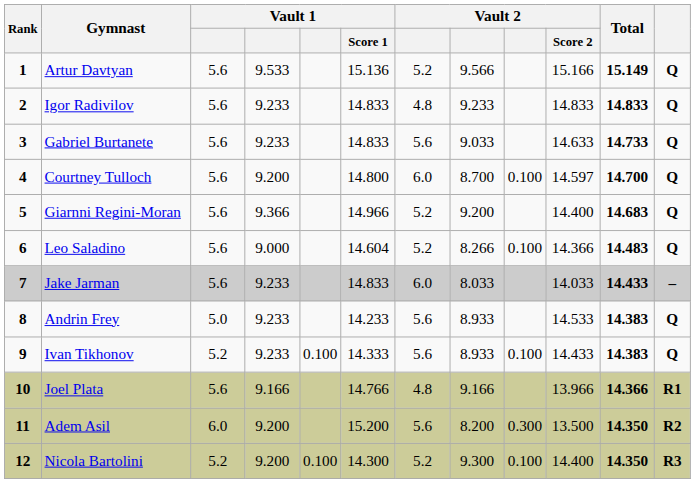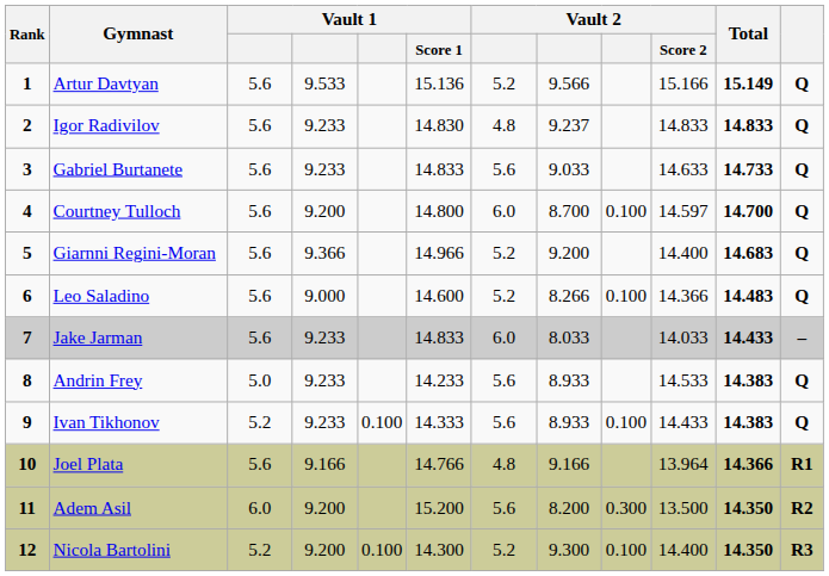 <table style="text-align:center;" class="wikitable sortable">
 <tr>
 <th style="width:15px;" rowspan="2"><small>Rank</small></th>
 <th style="width:150px;" rowspan="2">Gymnast</th>
 <th colspan="4">Vault 1</th>
 <th colspan="4">Vault 2</th>
 <th style="width:50px;" rowspan="2">Total</th>
 <th style="width:30px;" rowspan="2"><small></small></th>
 </tr>
 <tr>
 <th style="width:50px;"><small></small></th>
 <th style="width:50px;"><small></small></th>
 <th style="width:20px;"><small></small></th>
 <th style="width:50px;"><small>Score 1</small></th>
 <th style="width:50px;"><small></small></th>
 <th style="width:50px;"><small></small></th>
 <th style="width:20px;"><small></small></th>
 <th style="width:50px;"><small>Score 2</small></th>
 </tr>
 <tr>
 <td scope="row" style="text-align:center"><strong>1</strong></td>
 <td style="height:30px; text-align:left;"> <a href='#'>Artur Davtyan</a></td>
 <td>5.6</td>
 <td>9.533</td>
 <td></td>
 <td>15.136</td>
 <td>5.2</td>
 <td>9.566</td>
 <td></td>
 <td>15.166</td>
 <td><strong>15.149</strong></td>
 <td><strong>Q</strong></td>
 </tr>
 <tr>
 <td scope="row" style="text-align:center"><strong>2</strong></td>
 <td style="height:30px; text-align:left;"> <a href='#'>Igor Radivilov</a></td>
 <td>5.6</td>
 <td>9.233</td>
 <td></td>
-<td>14.833</td>
+<td>14.830</td>
 <td>4.8</td>
-<td>9.233</td>
+<td>9.237</td>
 <td></td>
 <td>14.833</td>
 <td><strong>14.833</strong></td>
 <td><strong>Q</strong></td>
 </tr>
 <tr>
 <td scope="row" style="text-align:center"><strong>3</strong></td>
 <td style="height:30px; text-align:left;"> <a href='#'>Gabriel Burtanete</a></td>
 <td>5.6</td>
 <td>9.233</td>
 <td></td>
 <td>14.833</td>
 <td>5.6</td>
 <td>9.033</td>
 <td></td>
 <td>14.633</td>
 <td><strong>14.733</strong></td>
 <td><strong>Q</strong></td>
 </tr>
 <tr>
 <td scope="row" style="text-align:center"><strong>4</strong></td>
 <td style="height:30px; text-align:left;"> <a href='#'>Courtney Tulloch</a></td>
 <td>5.6</td>
 <td>9.200</td>
 <td></td>
 <td>14.800</td>
 <td>6.0</td>
 <td>8.700</td>
 <td>0.100</td>
 <td>14.597</td>
 <td><strong>14.700</strong></td>
 <td><strong>Q</strong></td>
 </tr>
 <tr>
 <td scope="row" style="text-align:center"><strong>5</strong></td>
 <td style="height:30px; text-align:left;"> <a href='#'>Giarnni Regini-Moran</a></td>
 <td>5.6</td>
 <td>9.366</td>
 <td></td>
 <td>14.966</td>
 <td>5.2</td>
 <td>9.200</td>
 <td></td>
 <td>14.400</td>
 <td><strong>14.683</strong></td>
 <td><strong>Q</strong></td>
 </tr>
 <tr>
 <td scope="row" style="text-align:center"><strong>6</strong></td>
 <td style="height:30px; text-align:left;"> <a href='#'>Leo Saladino</a></td>
 <td>5.6</td>
 <td>9.000</td>
 <td></td>
-<td>14.604</td>
+<td>14.600</td>
 <td>5.2</td>
 <td>8.266</td>
 <td>0.100</td>
 <td>14.366</td>
 <td><strong>14.483</strong></td>
 <td><strong>Q</strong></td>
 </tr>
 <tr style="background:#cccccc;">
 <td scope="row" style="text-align:center"><strong>7</strong></td>
 <td style="height:30px; text-align:left;"> <a href='#'>Jake Jarman</a></td>
 <td>5.6</td>
 <td>9.233</td>
 <td></td>
 <td>14.833</td>
 <td>6.0</td>
 <td>8.033</td>
 <td></td>
 <td>14.033</td>
 <td><strong>14.433</strong></td>
 <td><strong>–</strong></td>
 </tr>
 <tr>
 <td scope="row" style="text-align:center"><strong>8</strong></td>
 <td style="height:30px; text-align:left;"> <a href='#'>Andrin Frey</a></td>
 <td>5.0</td>
 <td>9.233</td>
 <td></td>
 <td>14.233</td>
 <td>5.6</td>
 <td>8.933</td>
 <td></td>
 <td>14.533</td>
 <td><strong>14.383</strong></td>
 <td><strong>Q</strong></td>
 </tr>
 <tr>
 <td scope="row" style="text-align:center"><strong>9</strong></td>
 <td style="height:30px; text-align:left;"> <a href='#'>Ivan Tikhonov</a></td>
 <td>5.2</td>
 <td>9.233</td>
 <td>0.100</td>
 <td>14.333</td>
 <td>5.6</td>
 <td>8.933</td>
 <td>0.100</td>
 <td>14.433</td>
 <td><strong>14.383</strong></td>
 <td><strong>Q</strong></td>
 </tr>
 <tr style="background:#cccc99;">
 <td scope="row" style="text-align:center"><strong>10</strong></td>
 <td style="height:30px; text-align:left;"> <a href='#'>Joel Plata</a></td>
 <td>5.6</td>
 <td>9.166</td>
 <td></td>
 <td>14.766</td>
 <td>4.8</td>
 <td>9.166</td>
 <td></td>
-<td>13.966</td>
+<td>13.964</td>
 <td><strong>14.366</strong></td>
 <td><strong>R1</strong></td>
 </tr>
 <tr style="background:#cccc99;">
 <td scope="row" style="text-align:center"><strong>11</strong></td>
 <td style="height:30px; text-align:left;"> <a href='#'>Adem Asil</a></td>
 <td>6.0</td>
 <td>9.200</td>
 <td></td>
 <td>15.200</td>
 <td>5.6</td>
 <td>8.200</td>
 <td>0.300</td>
 <td>13.500</td>
 <td><strong>14.350</strong></td>
 <td><strong>R2</strong></td>
 </tr>
 <tr style="background:#cccc99;">
 <td scope="row" style="text-align:center"><strong>12</strong></td>
 <td style="height:30px; text-align:left;"> <a href='#'>Nicola Bartolini</a></td>
 <td>5.2</td>
 <td>9.200</td>
 <td>0.100</td>
 <td>14.300</td>
 <td>5.2</td>
 <td>9.300</td>
 <td>0.100</td>
 <td>14.400</td>
 <td><strong>14.350</strong></td>
 <td><strong>R3</strong></td>
 </tr>
 </table>
